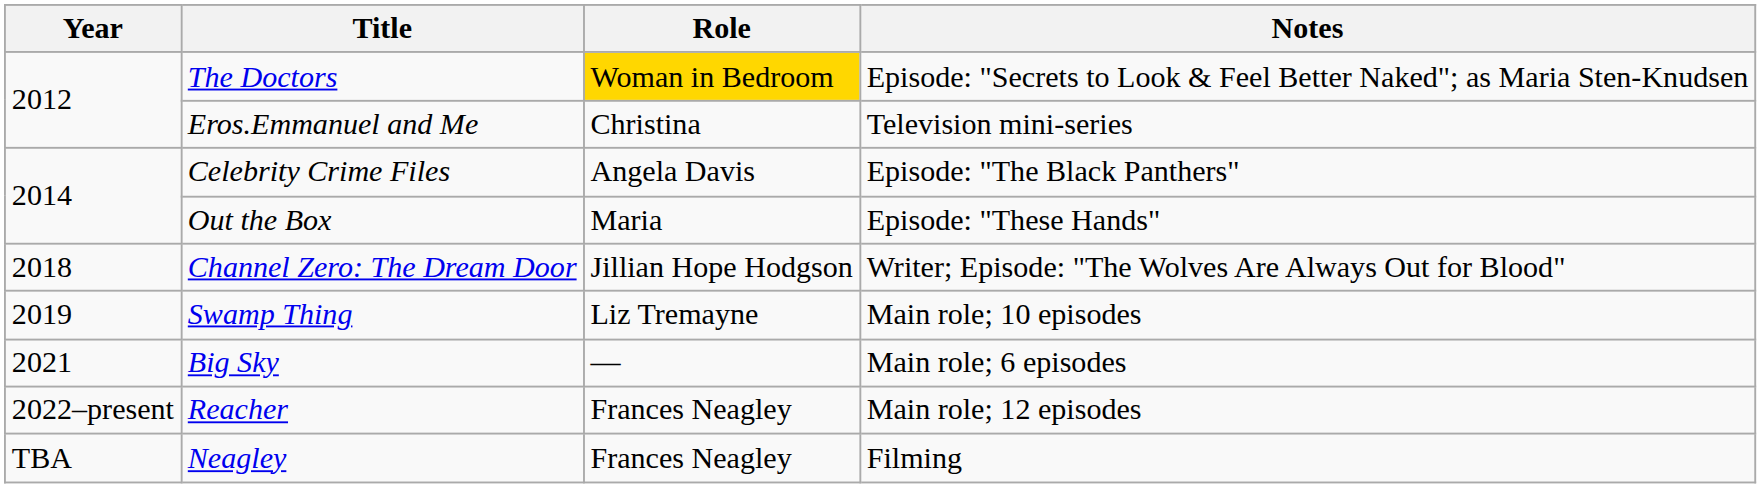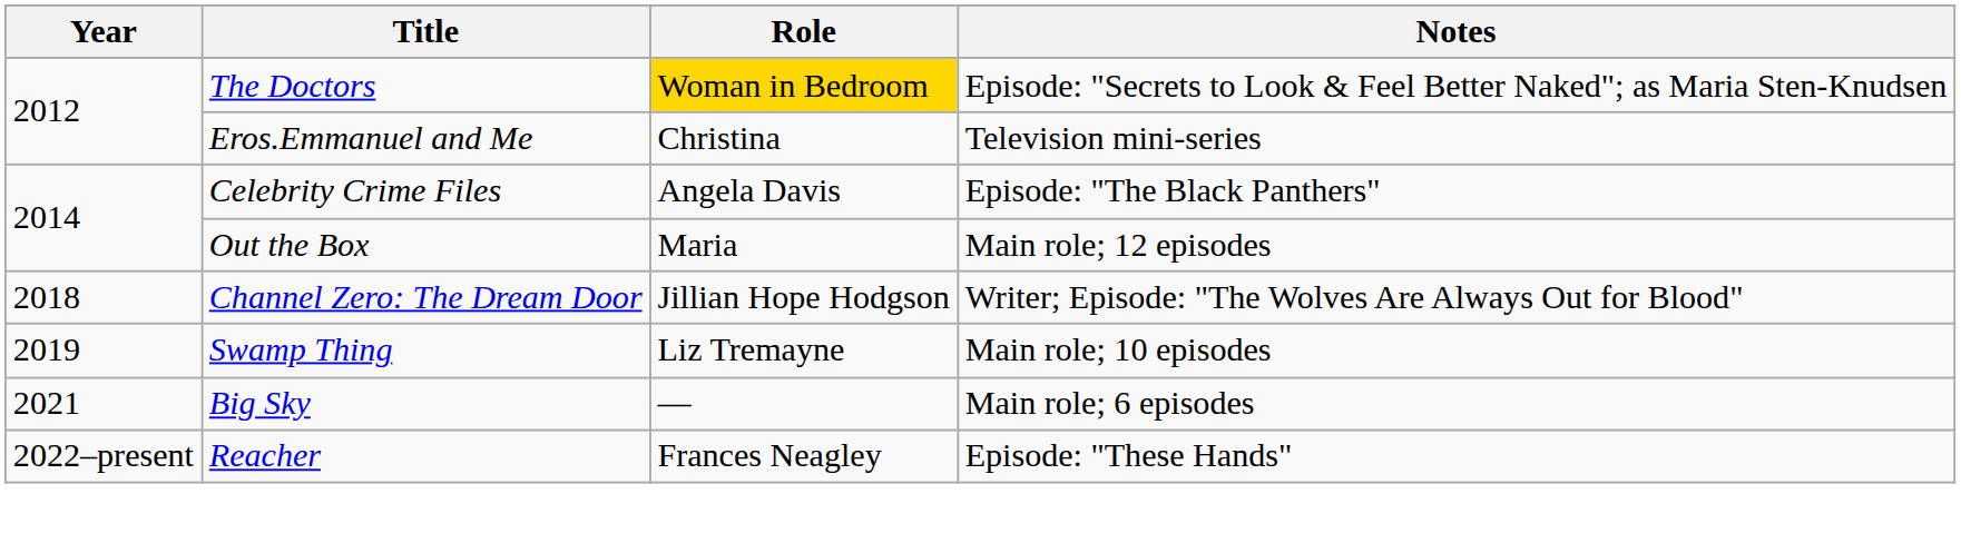 <table class="wikitable">
 <tr>
 <th>Year</th>
 <th>Title</th>
 <th>Role</th>
 <th>Notes</th>
 </tr>
 <tr>
 <td rowspan=2>2012</td>
 <td><em><a href='#'>The Doctors</a></em></td>
 <td style="background: gold;">Woman in Bedroom</td>
 <td>Episode: "Secrets to Look & Feel Better Naked"; as Maria Sten-Knudsen</td>
 </tr>
 <tr>
 <td><em>Eros.Emmanuel and Me</em></td>
 <td>Christina</td>
 <td>Television mini-series</td>
 </tr>
 <tr>
 <td rowspan=2>2014</td>
 <td><em>Celebrity Crime Files</em></td>
 <td>Angela Davis</td>
 <td>Episode: "The Black Panthers"</td>
 </tr>
 <tr>
 <td><em>Out the Box</em></td>
 <td>Maria</td>
-<td>Episode: "These Hands"</td>
+<td>Main role; 12 episodes</td>
 </tr>
 <tr>
 <td>2018</td>
 <td><em><a href='#'>Channel Zero: The Dream Door</a></em></td>
 <td>Jillian Hope Hodgson</td>
 <td>Writer; Episode: "The Wolves Are Always Out for Blood"</td>
 </tr>
 <tr>
 <td>2019</td>
 <td><em><a href='#'>Swamp Thing</a></em></td>
 <td>Liz Tremayne</td>
 <td>Main role; 10 episodes</td>
 </tr>
 <tr>
 <td>2021</td>
 <td><em><a href='#'>Big Sky</a></em></td>
 <td>—</td>
 <td>Main role; 6 episodes</td>
 </tr>
 <tr>
 <td>2022–present</td>
 <td><em><a href='#'>Reacher</a></em></td>
 <td>Frances Neagley</td>
-<td>Main role; 12 episodes</td>
-</tr>
-<tr>
-<td>TBA</td>
-<td><em><a href='#'>Neagley</a></td>
-<td>Frances Neagley</td>
-<td>Filming</td>
+<td>Episode: "These Hands"</td>
 </tr>
 </table>
